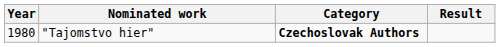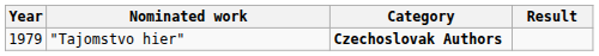 <table class="wikitable">
 <tr>
 <th width="32">Year</th>
 <th width="257">Nominated work</th>
 <th width="162">Category</th>
 <th width="69">Result</th>
 </tr>
 <tr>
-<td>1980</td>
+<td>1979</td>
 <td>"Tajomstvo hier"</td>
 <td><strong>Czechoslovak Authors</strong></td>
 <td></td>
 </tr>
 </table>
